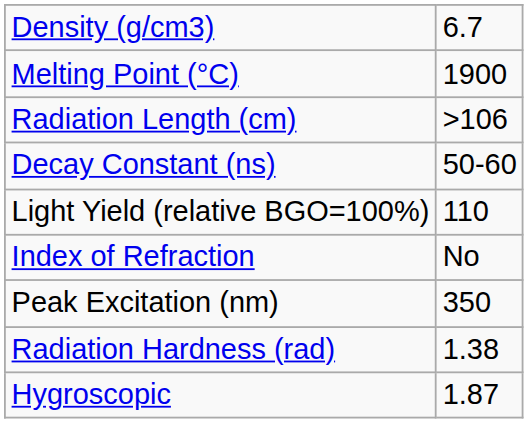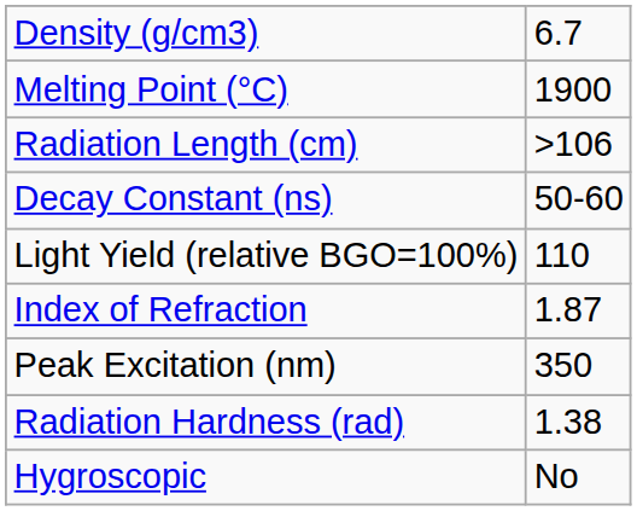 <table class="wikitable">
 <tr>
 <td><a href='#'>Density (g/cm3)</a></td>
 <td>6.7</td>
 </tr>
 <tr>
 <td><a href='#'>Melting Point (°C)</a></td>
 <td>1900</td>
 </tr>
 <tr>
 <td><a href='#'>Radiation Length (cm)</a></td>
 <td>>106</td>
 </tr>
 <tr>
 <td><a href='#'>Decay Constant (ns)</a></td>
 <td>50-60</td>
 </tr>
 <tr>
 <td>Light Yield (relative BGO=100%)</td>
 <td>110</td>
 </tr>
 <tr>
 <td><a href='#'>Index of Refraction</a></td>
-<td>No</td>
+<td>1.87</td>
 </tr>
 <tr>
 <td>Peak Excitation (nm)</td>
 <td>350</td>
 </tr>
 <tr>
 <td><a href='#'>Radiation Hardness (rad)</a></td>
 <td>1.38</td>
 </tr>
 <tr>
 <td><a href='#'>Hygroscopic</a></td>
-<td>1.87</td>
+<td>No</td>
 </tr>
 </table>
